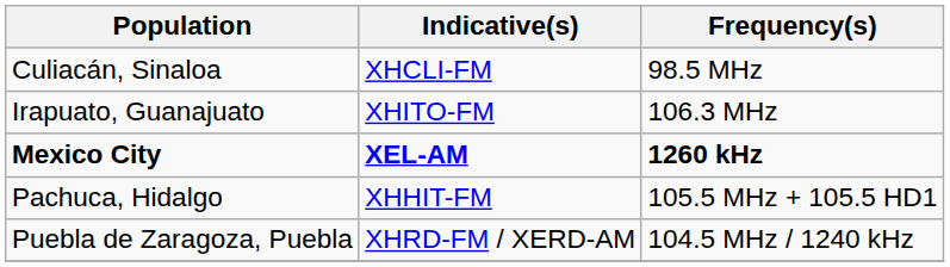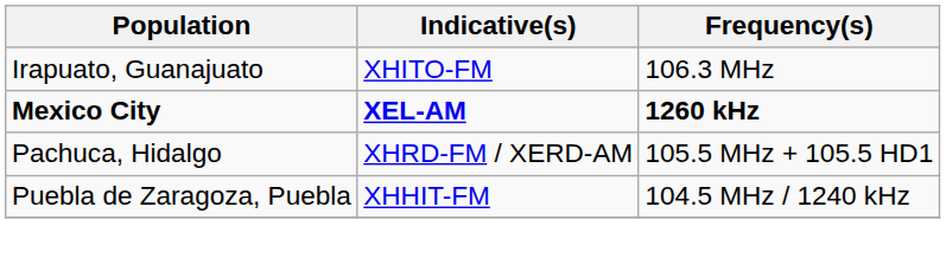 <table class="wikitable sortable">
 <tr>
 <th>Population</th>
 <th>Indicative(s)</th>
 <th>Frequency(s)</th>
-</tr>
-<tr>
-<td>Culiacán, Sinaloa</td>
-<td><a href='#'>XHCLI-FM</a></td>
-<td>98.5 MHz</td>
 </tr>
 <tr>
 <td>Irapuato, Guanajuato</td>
 <td><a href='#'>XHITO-FM</a></td>
 <td>106.3 MHz</td>
 </tr>
 <tr>
 <td><strong>Mexico City</strong></td>
 <td><strong><a href='#'>XEL-AM</a></strong></td>
 <td><strong>1260 kHz</strong></td>
 </tr>
 <tr>
 <td>Pachuca, Hidalgo</td>
-<td><a href='#'>XHHIT-FM</a></td>
+<td><a href='#'>XHRD-FM</a> / XERD-AM</td>
 <td>105.5 MHz + 105.5 HD1</td>
 </tr>
 <tr>
 <td>Puebla de Zaragoza, Puebla</td>
-<td><a href='#'>XHRD-FM</a> / XERD-AM</td>
+<td><a href='#'>XHHIT-FM</a></td>
 <td>104.5 MHz / 1240 kHz</td>
 </tr>
 <tr>
 </tr>
 </table>
